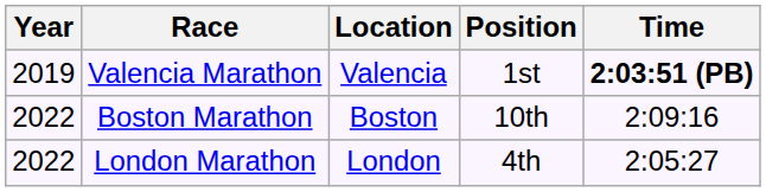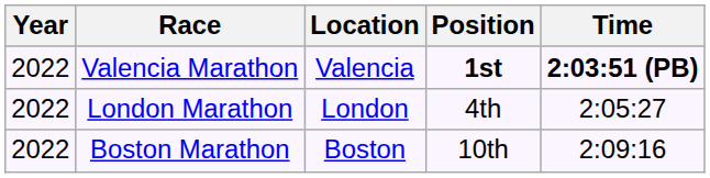 <table class="wikitable" style="text-align:center; background:#faf5ff;">
 <tr>
 <th>Year</th>
 <th>Race</th>
 <th>Location</th>
 <th>Position</th>
 <th>Time</th>
 </tr>
 <tr>
-<td>2019</td>
+<td>2022</td>
 <td><a href='#'>Valencia Marathon</a></td>
 <td><a href='#'>Valencia</a></td>
-<td>1st</td>
+<td><strong>1st</strong></td>
 <td><strong>2:03:51 (PB)</strong></td>
+</tr>
+<tr>
+<td>2022</td>
+<td><a href='#'>London Marathon</a></td>
+<td><a href='#'>London</a></td>
+<td>4th</td>
+<td>2:05:27</td>
 </tr>
 <tr>
 <td>2022</td>
 <td><a href='#'>Boston Marathon</a></td>
 <td><a href='#'>Boston</a></td>
 <td>10th</td>
 <td>2:09:16</td>
 </tr>
-<tr>
-<td>2022</td>
-<td><a href='#'>London Marathon</a></td>
-<td><a href='#'>London</a></td>
-<td>4th</td>
-<td>2:05:27</td>
-</tr>
 </table>
